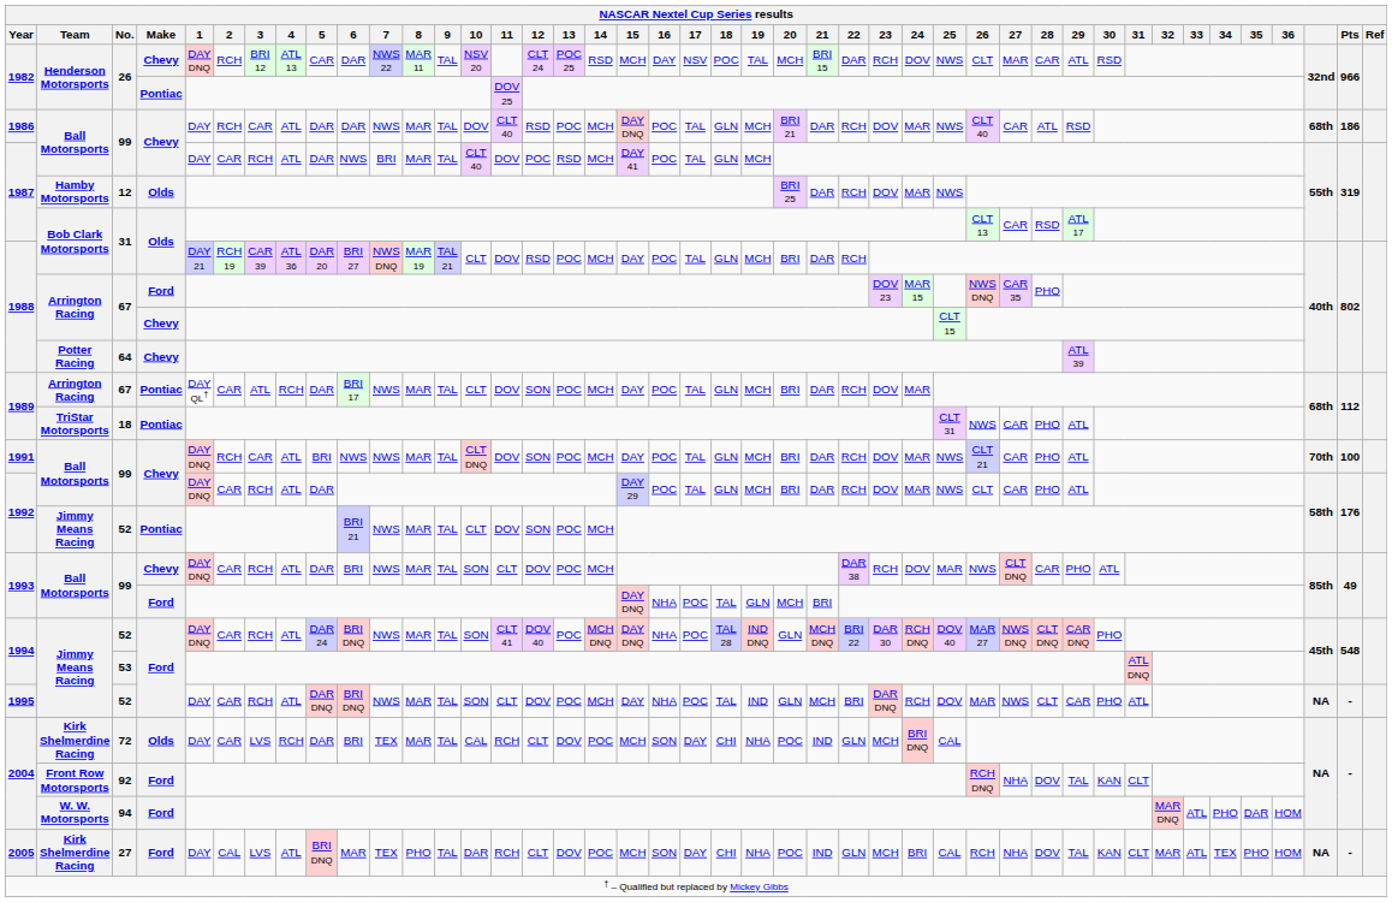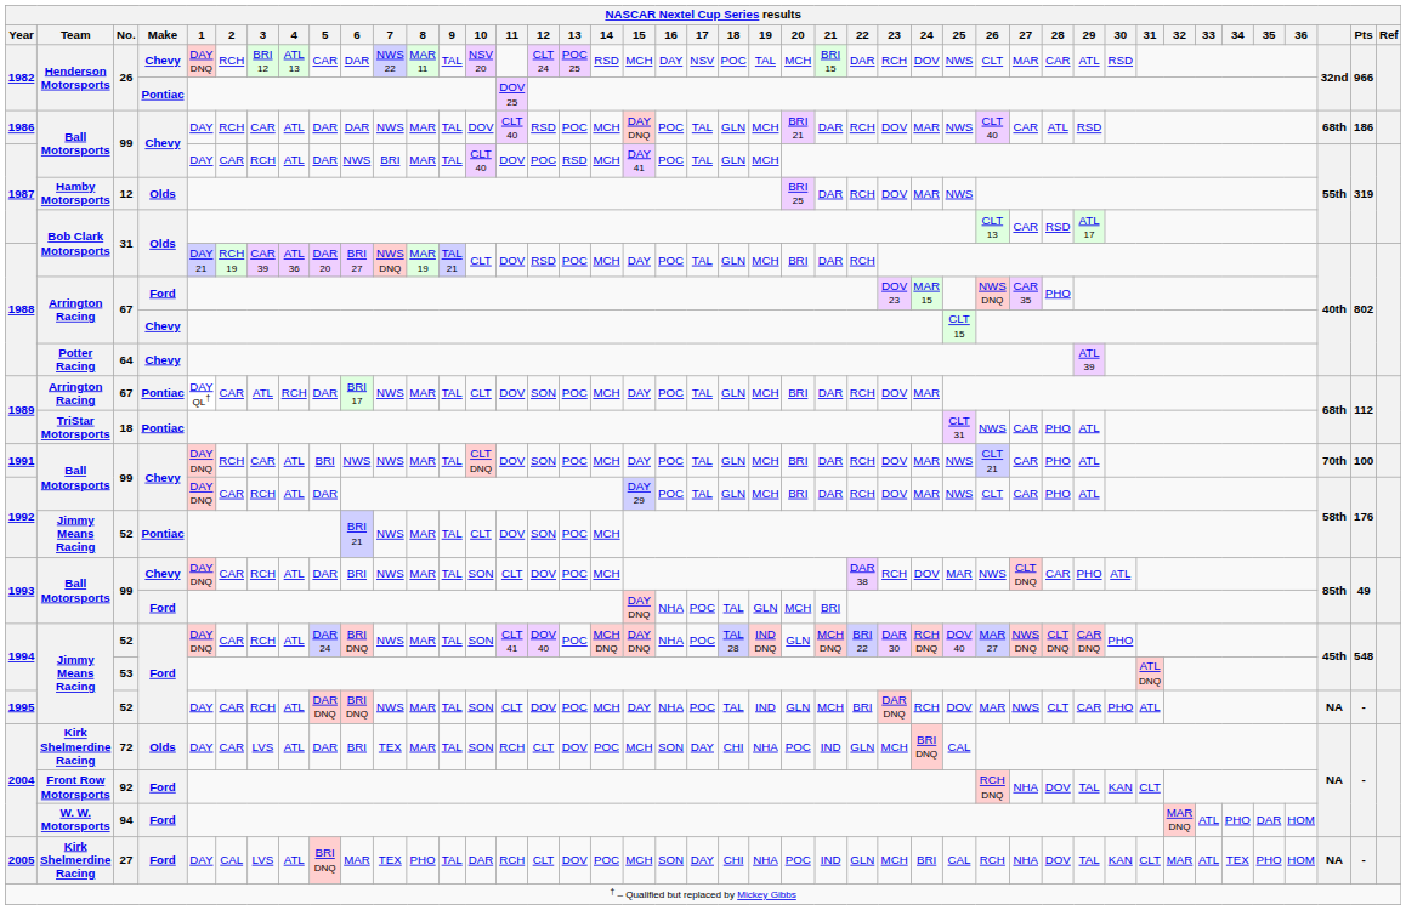 <table class="wikitable" style="text-align:center; font-size:75%">
 <tr>
 <th colspan=45><a href='#'>NASCAR Nextel Cup Series</a> results</th>
 </tr>
 <tr>
 <th>Year</th>
 <th>Team</th>
 <th>No.</th>
 <th>Make</th>
 <th>1</th>
 <th>2</th>
 <th>3</th>
 <th>4</th>
 <th>5</th>
 <th>6</th>
 <th>7</th>
 <th>8</th>
 <th>9</th>
 <th>10</th>
 <th>11</th>
 <th>12</th>
 <th>13</th>
 <th>14</th>
 <th>15</th>
 <th>16</th>
 <th>17</th>
 <th>18</th>
 <th>19</th>
 <th>20</th>
 <th>21</th>
 <th>22</th>
 <th>23</th>
 <th>24</th>
 <th>25</th>
 <th>26</th>
 <th>27</th>
 <th>28</th>
 <th>29</th>
 <th>30</th>
 <th>31</th>
 <th>32</th>
 <th>33</th>
 <th>34</th>
 <th>35</th>
 <th>36</th>
 <th></th>
 <th>Pts</th>
 <th>Ref</th>
 </tr>
 <tr>
 <th rowspan=2><a href='#'>1982</a></th>
 <th rowspan=2><a href='#'>Henderson Motorsports</a></th>
 <th rowspan=2>26</th>
 <th><a href='#'>Chevy</a></th>
 <td style="background:#FFCFCF;"><a href='#'>DAY</a><br><small>DNQ</small></td>
 <td><a href='#'>RCH</a></td>
 <td style="background:#DFFFDF;"><a href='#'>BRI</a><br><small>12</small></td>
 <td style="background:#DFFFDF;"><a href='#'>ATL</a><br><small>13</small></td>
 <td><a href='#'>CAR</a></td>
 <td><a href='#'>DAR</a></td>
 <td style="background:#CFCFFF;"><a href='#'>NWS</a><br><small>22</small></td>
 <td style="background:#DFFFDF;"><a href='#'>MAR</a><br><small>11</small></td>
 <td><a href='#'>TAL</a></td>
 <td style="background:#EFCFFF;"><a href='#'>NSV</a><br><small>20</small></td>
 <td></td>
 <td style="background:#EFCFFF;"><a href='#'>CLT</a><br><small>24</small></td>
 <td style="background:#EFCFFF;"><a href='#'>POC</a><br><small>25</small></td>
 <td><a href='#'>RSD</a></td>
 <td><a href='#'>MCH</a></td>
 <td><a href='#'>DAY</a></td>
 <td><a href='#'>NSV</a></td>
 <td><a href='#'>POC</a></td>
 <td><a href='#'>TAL</a></td>
 <td><a href='#'>MCH</a></td>
 <td style="background:#DFFFDF;"><a href='#'>BRI</a><br><small>15</small></td>
 <td><a href='#'>DAR</a></td>
 <td><a href='#'>RCH</a></td>
 <td><a href='#'>DOV</a></td>
 <td><a href='#'>NWS</a></td>
 <td><a href='#'>CLT</a></td>
 <td><a href='#'>MAR</a></td>
 <td><a href='#'>CAR</a></td>
 <td><a href='#'>ATL</a></td>
 <td><a href='#'>RSD</a></td>
 <td colspan=6></td>
 <th rowspan=2>32nd</th>
 <th rowspan=2>966</th>
 <th rowspan=2></th>
 </tr>
 <tr>
 <th><a href='#'>Pontiac</a></th>
 <td colspan=10></td>
 <td style="background:#EFCFFF;"><a href='#'>DOV</a><br><small>25</small></td>
 <td colspan=25></td>
 </tr>
 <tr>
 <th><a href='#'>1986</a></th>
 <th rowspan=2><a href='#'>Ball Motorsports</a></th>
 <th rowspan=2>99</th>
 <th rowspan=2><a href='#'>Chevy</a></th>
 <td><a href='#'>DAY</a></td>
 <td><a href='#'>RCH</a></td>
 <td><a href='#'>CAR</a></td>
 <td><a href='#'>ATL</a></td>
 <td><a href='#'>DAR</a></td>
 <td><a href='#'>DAR</a></td>
 <td><a href='#'>NWS</a></td>
 <td><a href='#'>MAR</a></td>
 <td><a href='#'>TAL</a></td>
 <td><a href='#'>DOV</a></td>
 <td style="background:#EFCFFF;"><a href='#'>CLT</a><br><small>40</small></td>
 <td><a href='#'>RSD</a></td>
 <td><a href='#'>POC</a></td>
 <td><a href='#'>MCH</a></td>
 <td style="background:#FFCFCF;"><a href='#'>DAY</a><br><small>DNQ</small></td>
 <td><a href='#'>POC</a></td>
 <td><a href='#'>TAL</a></td>
 <td><a href='#'>GLN</a></td>
 <td><a href='#'>MCH</a></td>
 <td style="background:#EFCFFF;"><a href='#'>BRI</a><br><small>21</small></td>
 <td><a href='#'>DAR</a></td>
 <td><a href='#'>RCH</a></td>
 <td><a href='#'>DOV</a></td>
 <td><a href='#'>MAR</a></td>
 <td><a href='#'>NWS</a></td>
 <td style="background:#EFCFFF;"><a href='#'>CLT</a><br><small>40</small></td>
 <td><a href='#'>CAR</a></td>
 <td><a href='#'>ATL</a></td>
 <td><a href='#'>RSD</a></td>
 <td colspan=7></td>
 <th>68th</th>
 <th>186</th>
 <th></th>
 </tr>
 <tr>
 <th rowspan=3><a href='#'>1987</a></th>
 <td><a href='#'>DAY</a></td>
 <td><a href='#'>CAR</a></td>
 <td><a href='#'>RCH</a></td>
 <td><a href='#'>ATL</a></td>
 <td><a href='#'>DAR</a></td>
 <td><a href='#'>NWS</a></td>
 <td><a href='#'>BRI</a></td>
 <td><a href='#'>MAR</a></td>
 <td><a href='#'>TAL</a></td>
 <td style="background:#EFCFFF;"><a href='#'>CLT</a><br><small>40</small></td>
 <td><a href='#'>DOV</a></td>
 <td><a href='#'>POC</a></td>
 <td><a href='#'>RSD</a></td>
 <td><a href='#'>MCH</a></td>
 <td style="background:#EFCFFF;"><a href='#'>DAY</a><br><small>41</small></td>
 <td><a href='#'>POC</a></td>
 <td><a href='#'>TAL</a></td>
 <td><a href='#'>GLN</a></td>
 <td><a href='#'>MCH</a></td>
 <td colspan=17></td>
 <th rowspan=3>55th</th>
 <th rowspan=3>319</th>
 <th rowspan=3></th>
 </tr>
 <tr>
 <th><a href='#'>Hamby Motorsports</a></th>
 <th>12</th>
 <th><a href='#'>Olds</a></th>
 <td colspan=19></td>
 <td style="background:#EFCFFF;"><a href='#'>BRI</a><br><small>25</small></td>
 <td><a href='#'>DAR</a></td>
 <td><a href='#'>RCH</a></td>
 <td><a href='#'>DOV</a></td>
 <td><a href='#'>MAR</a></td>
 <td><a href='#'>NWS</a></td>
 <td colspan=11></td>
 </tr>
 <tr>
 <th rowspan=2><a href='#'>Bob Clark Motorsports</a></th>
 <th rowspan=2>31</th>
 <th rowspan=2><a href='#'>Olds</a></th>
 <td colspan=25></td>
 <td style="background:#DFFFDF;"><a href='#'>CLT</a><br><small>13</small></td>
 <td><a href='#'>CAR</a></td>
 <td><a href='#'>RSD</a></td>
 <td style="background:#DFFFDF;"><a href='#'>ATL</a><br><small>17</small></td>
 <td colspan=7></td>
 </tr>
 <tr>
 <th rowspan=4><a href='#'>1988</a></th>
 <td style="background:#CFCFFF;"><a href='#'>DAY</a><br><small>21</small></td>
 <td style="background:#DFFFDF;"><a href='#'>RCH</a><br><small>19</small></td>
 <td style="background:#EFCFFF;"><a href='#'>CAR</a><br><small>39</small></td>
 <td style="background:#EFCFFF;"><a href='#'>ATL</a><br><small>36</small></td>
 <td style="background:#EFCFFF;"><a href='#'>DAR</a><br><small>20</small></td>
 <td style="background:#EFCFFF;"><a href='#'>BRI</a><br><small>27</small></td>
 <td style="background:#FFCFCF;"><a href='#'>NWS</a><br><small>DNQ</small></td>
 <td style="background:#DFFFDF;"><a href='#'>MAR</a><br><small>19</small></td>
 <td style="background:#CFCFFF;"><a href='#'>TAL</a><br><small>21</small></td>
 <td><a href='#'>CLT</a></td>
 <td><a href='#'>DOV</a></td>
 <td><a href='#'>RSD</a></td>
 <td><a href='#'>POC</a></td>
 <td><a href='#'>MCH</a></td>
 <td><a href='#'>DAY</a></td>
 <td><a href='#'>POC</a></td>
 <td><a href='#'>TAL</a></td>
 <td><a href='#'>GLN</a></td>
 <td><a href='#'>MCH</a></td>
 <td><a href='#'>BRI</a></td>
 <td><a href='#'>DAR</a></td>
 <td><a href='#'>RCH</a></td>
 <td colspan=14></td>
 <th rowspan=4>40th</th>
 <th rowspan=4>802</th>
 <th rowspan=4></th>
 </tr>
 <tr>
 <th rowspan=2><a href='#'>Arrington Racing</a></th>
 <th rowspan=2>67</th>
 <th><a href='#'>Ford</a></th>
 <td colspan=22></td>
 <td style="background:#EFCFFF;"><a href='#'>DOV</a><br><small>23</small></td>
 <td style="background:#DFFFDF;"><a href='#'>MAR</a><br><small>15</small></td>
 <td></td>
 <td style="background:#FFCFCF;"><a href='#'>NWS</a><br><small>DNQ</small></td>
 <td style="background:#EFCFFF;"><a href='#'>CAR</a><br><small>35</small></td>
 <td><a href='#'>PHO</a></td>
 <td colspan=8></td>
 </tr>
 <tr>
 <th><a href='#'>Chevy</a></th>
 <td colspan=24></td>
 <td style="background:#DFFFDF;"><a href='#'>CLT</a><br><small>15</small></td>
 <td colspan=11></td>
 </tr>
 <tr>
 <th><a href='#'>Potter Racing</a></th>
 <th>64</th>
 <th><a href='#'>Chevy</a></th>
 <td colspan=28></td>
 <td style="background:#EFCFFF;"><a href='#'>ATL</a><br><small>39</small></td>
 <td colspan=7></td>
 </tr>
 <tr>
 <th rowspan=2><a href='#'>1989</a></th>
 <th><a href='#'>Arrington Racing</a></th>
 <th>67</th>
 <th><a href='#'>Pontiac</a></th>
 <td style="background:#FFFFFF;"><a href='#'>DAY</a><br><small>QL<sup>†</sup></small></td>
 <td><a href='#'>CAR</a></td>
 <td><a href='#'>ATL</a></td>
 <td><a href='#'>RCH</a></td>
 <td><a href='#'>DAR</a></td>
 <td style="background:#DFFFDF;"><a href='#'>BRI</a><br><small>17</small></td>
 <td><a href='#'>NWS</a></td>
 <td><a href='#'>MAR</a></td>
 <td><a href='#'>TAL</a></td>
 <td><a href='#'>CLT</a></td>
 <td><a href='#'>DOV</a></td>
 <td><a href='#'>SON</a></td>
 <td><a href='#'>POC</a></td>
 <td><a href='#'>MCH</a></td>
 <td><a href='#'>DAY</a></td>
 <td><a href='#'>POC</a></td>
 <td><a href='#'>TAL</a></td>
 <td><a href='#'>GLN</a></td>
 <td><a href='#'>MCH</a></td>
 <td><a href='#'>BRI</a></td>
 <td><a href='#'>DAR</a></td>
 <td><a href='#'>RCH</a></td>
 <td><a href='#'>DOV</a></td>
 <td><a href='#'>MAR</a></td>
 <td colspan=12></td>
 <th rowspan=2>68th</th>
 <th rowspan=2>112</th>
 <th rowspan=2></th>
 </tr>
 <tr>
 <th><a href='#'>TriStar Motorsports</a></th>
 <th>18</th>
 <th><a href='#'>Pontiac</a></th>
 <td colspan=24></td>
 <td style="background:#EFCFFF;"><a href='#'>CLT</a><br><small>31</small></td>
 <td><a href='#'>NWS</a></td>
 <td><a href='#'>CAR</a></td>
 <td><a href='#'>PHO</a></td>
 <td><a href='#'>ATL</a></td>
 <td colspan=7></td>
 </tr>
 <tr>
 <th><a href='#'>1991</a></th>
 <th rowspan=2><a href='#'>Ball Motorsports</a></th>
 <th rowspan=2>99</th>
 <th rowspan=2><a href='#'>Chevy</a></th>
 <td style="background:#FFCFCF;"><a href='#'>DAY</a><br><small>DNQ</small></td>
 <td><a href='#'>RCH</a></td>
 <td><a href='#'>CAR</a></td>
 <td><a href='#'>ATL</a></td>
 <td><a href='#'>BRI</a></td>
 <td><a href='#'>NWS</a></td>
 <td><a href='#'>NWS</a></td>
 <td><a href='#'>MAR</a></td>
 <td><a href='#'>TAL</a></td>
 <td style="background:#FFCFCF;"><a href='#'>CLT</a><br><small>DNQ</small></td>
 <td><a href='#'>DOV</a></td>
 <td><a href='#'>SON</a></td>
 <td><a href='#'>POC</a></td>
 <td><a href='#'>MCH</a></td>
 <td><a href='#'>DAY</a></td>
 <td><a href='#'>POC</a></td>
 <td><a href='#'>TAL</a></td>
 <td><a href='#'>GLN</a></td>
 <td><a href='#'>MCH</a></td>
 <td><a href='#'>BRI</a></td>
 <td><a href='#'>DAR</a></td>
 <td><a href='#'>RCH</a></td>
 <td><a href='#'>DOV</a></td>
 <td><a href='#'>MAR</a></td>
 <td><a href='#'>NWS</a></td>
 <td style="background:#CFCFFF;"><a href='#'>CLT</a><br><small>21</small></td>
 <td><a href='#'>CAR</a></td>
 <td><a href='#'>PHO</a></td>
 <td><a href='#'>ATL</a></td>
 <td colspan=7></td>
 <th>70th</th>
 <th>100</th>
 <th></th>
 </tr>
 <tr>
 <th rowspan=2><a href='#'>1992</a></th>
 <td style="background:#FFCFCF;"><a href='#'>DAY</a><br><small>DNQ</small></td>
 <td><a href='#'>CAR</a></td>
 <td><a href='#'>RCH</a></td>
 <td><a href='#'>ATL</a></td>
 <td><a href='#'>DAR</a></td>
 <td colspan=9></td>
 <td style="background:#CFCFFF;"><a href='#'>DAY</a><br><small>29</small></td>
 <td><a href='#'>POC</a></td>
 <td><a href='#'>TAL</a></td>
 <td><a href='#'>GLN</a></td>
 <td><a href='#'>MCH</a></td>
 <td><a href='#'>BRI</a></td>
 <td><a href='#'>DAR</a></td>
 <td><a href='#'>RCH</a></td>
 <td><a href='#'>DOV</a></td>
 <td><a href='#'>MAR</a></td>
 <td><a href='#'>NWS</a></td>
 <td><a href='#'>CLT</a></td>
 <td><a href='#'>CAR</a></td>
 <td><a href='#'>PHO</a></td>
 <td><a href='#'>ATL</a></td>
 <td colspan=7></td>
 <th rowspan=2>58th</th>
 <th rowspan=2>176</th>
 <th rowspan=2></th>
 </tr>
 <tr>
 <th><a href='#'>Jimmy Means Racing</a></th>
 <th>52</th>
 <th><a href='#'>Pontiac</a></th>
 <td colspan=5></td>
 <td style="background:#CFCFFF;"><a href='#'>BRI</a><br><small>21</small></td>
 <td><a href='#'>NWS</a></td>
 <td><a href='#'>MAR</a></td>
 <td><a href='#'>TAL</a></td>
 <td><a href='#'>CLT</a></td>
 <td><a href='#'>DOV</a></td>
 <td><a href='#'>SON</a></td>
 <td><a href='#'>POC</a></td>
 <td><a href='#'>MCH</a></td>
 <td colspan=22></td>
 </tr>
 <tr>
 <th rowspan=2><a href='#'>1993</a></th>
 <th rowspan=2><a href='#'>Ball Motorsports</a></th>
 <th rowspan=2>99</th>
 <th><a href='#'>Chevy</a></th>
 <td style="background:#FFCFCF;"><a href='#'>DAY</a><br><small>DNQ</small></td>
 <td><a href='#'>CAR</a></td>
 <td><a href='#'>RCH</a></td>
 <td><a href='#'>ATL</a></td>
 <td><a href='#'>DAR</a></td>
 <td><a href='#'>BRI</a></td>
 <td><a href='#'>NWS</a></td>
 <td><a href='#'>MAR</a></td>
 <td><a href='#'>TAL</a></td>
 <td><a href='#'>SON</a></td>
 <td><a href='#'>CLT</a></td>
 <td><a href='#'>DOV</a></td>
 <td><a href='#'>POC</a></td>
 <td><a href='#'>MCH</a></td>
 <td colspan=7></td>
 <td style="background:#EFCFFF;"><a href='#'>DAR</a><br><small>38</small></td>
 <td><a href='#'>RCH</a></td>
 <td><a href='#'>DOV</a></td>
 <td><a href='#'>MAR</a></td>
 <td><a href='#'>NWS</a></td>
 <td style="background:#FFCFCF;"><a href='#'>CLT</a><br><small>DNQ</small></td>
 <td><a href='#'>CAR</a></td>
 <td><a href='#'>PHO</a></td>
 <td><a href='#'>ATL</a></td>
 <td colspan=6></td>
 <th rowspan=2>85th</th>
 <th rowspan=2>49</th>
 <th rowspan=2></th>
 </tr>
 <tr>
 <th><a href='#'>Ford</a></th>
 <td colspan=14></td>
 <td style="background:#FFCFCF;"><a href='#'>DAY</a><br><small>DNQ</small></td>
 <td><a href='#'>NHA</a></td>
 <td><a href='#'>POC</a></td>
 <td><a href='#'>TAL</a></td>
 <td><a href='#'>GLN</a></td>
 <td><a href='#'>MCH</a></td>
 <td><a href='#'>BRI</a></td>
 <td colspan=15></td>
 </tr>
 <tr>
 <th rowspan=2><a href='#'>1994</a></th>
 <th rowspan=3><a href='#'>Jimmy Means Racing</a></th>
 <th>52</th>
 <th rowspan=3><a href='#'>Ford</a></th>
 <td style="background:#FFCFCF;"><a href='#'>DAY</a><br><small>DNQ</small></td>
 <td><a href='#'>CAR</a></td>
 <td><a href='#'>RCH</a></td>
 <td><a href='#'>ATL</a></td>
 <td style="background:#CFCFFF;"><a href='#'>DAR</a><br><small>24</small></td>
 <td style="background:#FFCFCF;"><a href='#'>BRI</a><br><small>DNQ</small></td>
 <td><a href='#'>NWS</a></td>
 <td><a href='#'>MAR</a></td>
 <td><a href='#'>TAL</a></td>
 <td><a href='#'>SON</a></td>
 <td style="background:#EFCFFF;"><a href='#'>CLT</a><br><small>41</small></td>
 <td style="background:#EFCFFF;"><a href='#'>DOV</a><br><small>40</small></td>
 <td><a href='#'>POC</a></td>
 <td style="background:#FFCFCF;"><a href='#'>MCH</a><br><small>DNQ</small></td>
 <td style="background:#FFCFCF;"><a href='#'>DAY</a><br><small>DNQ</small></td>
 <td><a href='#'>NHA</a></td>
 <td><a href='#'>POC</a></td>
 <td style="background:#CFCFFF;"><a href='#'>TAL</a><br><small>28</small></td>
 <td style="background:#FFCFCF;"><a href='#'>IND</a><br><small>DNQ</small></td>
 <td><a href='#'>GLN</a></td>
 <td style="background:#FFCFCF;"><a href='#'>MCH</a><br><small>DNQ</small></td>
 <td style="background:#CFCFFF;"><a href='#'>BRI</a><br><small>22</small></td>
 <td style="background:#EFCFFF;"><a href='#'>DAR</a><br><small>30</small></td>
 <td style="background:#FFCFCF;"><a href='#'>RCH</a><br><small>DNQ</small></td>
 <td style="background:#EFCFFF;"><a href='#'>DOV</a><br><small>40</small></td>
 <td style="background:#CFCFFF;"><a href='#'>MAR</a><br><small>27</small></td>
 <td style="background:#FFCFCF;"><a href='#'>NWS</a><br><small>DNQ</small></td>
 <td style="background:#FFCFCF;"><a href='#'>CLT</a><br><small>DNQ</small></td>
 <td style="background:#FFCFCF;"><a href='#'>CAR</a><br><small>DNQ</small></td>
 <td><a href='#'>PHO</a></td>
 <td colspan=6></td>
 <th rowspan=2>45th</th>
 <th rowspan=2>548</th>
 <th rowspan=2></th>
 </tr>
 <tr>
 <th>53</th>
 <td colspan=30></td>
 <td style="background:#FFCFCF;"><a href='#'>ATL</a><br><small>DNQ</small></td>
 <td colspan=5></td>
 </tr>
 <tr>
 <th><a href='#'>1995</a></th>
 <th>52</th>
 <td><a href='#'>DAY</a></td>
 <td><a href='#'>CAR</a></td>
 <td><a href='#'>RCH</a></td>
 <td><a href='#'>ATL</a></td>
 <td style="background:#FFCFCF;"><a href='#'>DAR</a><br><small>DNQ</small></td>
 <td style="background:#FFCFCF;"><a href='#'>BRI</a><br><small>DNQ</small></td>
 <td><a href='#'>NWS</a></td>
 <td><a href='#'>MAR</a></td>
 <td><a href='#'>TAL</a></td>
 <td><a href='#'>SON</a></td>
 <td><a href='#'>CLT</a></td>
 <td><a href='#'>DOV</a></td>
 <td><a href='#'>POC</a></td>
 <td><a href='#'>MCH</a></td>
 <td><a href='#'>DAY</a></td>
 <td><a href='#'>NHA</a></td>
 <td><a href='#'>POC</a></td>
 <td><a href='#'>TAL</a></td>
 <td><a href='#'>IND</a></td>
 <td><a href='#'>GLN</a></td>
 <td><a href='#'>MCH</a></td>
 <td><a href='#'>BRI</a></td>
 <td style="background:#FFCFCF;"><a href='#'>DAR</a><br><small>DNQ</small></td>
 <td><a href='#'>RCH</a></td>
 <td><a href='#'>DOV</a></td>
 <td><a href='#'>MAR</a></td>
 <td><a href='#'>NWS</a></td>
 <td><a href='#'>CLT</a></td>
 <td><a href='#'>CAR</a></td>
 <td><a href='#'>PHO</a></td>
 <td><a href='#'>ATL</a></td>
 <td colspan=5></td>
 <th>NA</th>
 <th>-</th>
 <th></th>
 </tr>
 <tr>
 <th rowspan=3><a href='#'>2004</a></th>
 <th><a href='#'>Kirk Shelmerdine Racing</a></th>
 <th>72</th>
 <th><a href='#'>Olds</a></th>
 <td><a href='#'>DAY</a></td>
 <td><a href='#'>CAR</a></td>
 <td><a href='#'>LVS</a></td>
-<td><a href='#'>RCH</a></td>
+<td><a href='#'>ATL</a></td>
 <td><a href='#'>DAR</a></td>
 <td><a href='#'>BRI</a></td>
 <td><a href='#'>TEX</a></td>
 <td><a href='#'>MAR</a></td>
 <td><a href='#'>TAL</a></td>
-<td><a href='#'>CAL</a></td>
+<td><a href='#'>SON</a></td>
 <td><a href='#'>RCH</a></td>
 <td><a href='#'>CLT</a></td>
 <td><a href='#'>DOV</a></td>
 <td><a href='#'>POC</a></td>
 <td><a href='#'>MCH</a></td>
 <td><a href='#'>SON</a></td>
 <td><a href='#'>DAY</a></td>
 <td><a href='#'>CHI</a></td>
 <td><a href='#'>NHA</a></td>
 <td><a href='#'>POC</a></td>
 <td><a href='#'>IND</a></td>
 <td><a href='#'>GLN</a></td>
 <td><a href='#'>MCH</a></td>
 <td style="background:#FFCFCF;"><a href='#'>BRI</a><br><small>DNQ</small></td>
 <td><a href='#'>CAL</a></td>
 <td colspan=11></td>
 <th rowspan=3>NA</th>
 <th rowspan=3>-</th>
 <th rowspan=3></th>
 </tr>
 <tr>
 <th><a href='#'>Front Row Motorsports</a></th>
 <th>92</th>
 <th><a href='#'>Ford</a></th>
 <td colspan=25></td>
 <td style="background:#FFCFCF;"><a href='#'>RCH</a><br><small>DNQ</small></td>
 <td><a href='#'>NHA</a></td>
 <td><a href='#'>DOV</a></td>
 <td><a href='#'>TAL</a></td>
 <td><a href='#'>KAN</a></td>
 <td><a href='#'>CLT</a></td>
 <td colspan=5></td>
 </tr>
 <tr>
 <th><a href='#'>W. W. Motorsports</a></th>
 <th>94</th>
 <th><a href='#'>Ford</a></th>
 <td colspan=31></td>
 <td style="background:#FFCFCF;"><a href='#'>MAR</a><br><small>DNQ</small></td>
 <td><a href='#'>ATL</a></td>
 <td><a href='#'>PHO</a></td>
 <td><a href='#'>DAR</a></td>
 <td><a href='#'>HOM</a></td>
 </tr>
 <tr>
 <th><a href='#'>2005</a></th>
 <th><a href='#'>Kirk Shelmerdine Racing</a></th>
 <th>27</th>
 <th><a href='#'>Ford</a></th>
 <td><a href='#'>DAY</a></td>
 <td><a href='#'>CAL</a></td>
 <td><a href='#'>LVS</a></td>
 <td><a href='#'>ATL</a></td>
 <td style="background:#FFCFCF;"><a href='#'>BRI</a><br><small>DNQ</small></td>
 <td><a href='#'>MAR</a></td>
 <td><a href='#'>TEX</a></td>
 <td><a href='#'>PHO</a></td>
 <td><a href='#'>TAL</a></td>
 <td><a href='#'>DAR</a></td>
 <td><a href='#'>RCH</a></td>
 <td><a href='#'>CLT</a></td>
 <td><a href='#'>DOV</a></td>
 <td><a href='#'>POC</a></td>
 <td><a href='#'>MCH</a></td>
 <td><a href='#'>SON</a></td>
 <td><a href='#'>DAY</a></td>
 <td><a href='#'>CHI</a></td>
 <td><a href='#'>NHA</a></td>
 <td><a href='#'>POC</a></td>
 <td><a href='#'>IND</a></td>
 <td><a href='#'>GLN</a></td>
 <td><a href='#'>MCH</a></td>
 <td><a href='#'>BRI</a></td>
 <td><a href='#'>CAL</a></td>
 <td><a href='#'>RCH</a></td>
 <td><a href='#'>NHA</a></td>
 <td><a href='#'>DOV</a></td>
 <td><a href='#'>TAL</a></td>
 <td><a href='#'>KAN</a></td>
 <td><a href='#'>CLT</a></td>
 <td><a href='#'>MAR</a></td>
 <td><a href='#'>ATL</a></td>
 <td><a href='#'>TEX</a></td>
 <td><a href='#'>PHO</a></td>
 <td><a href='#'>HOM</a></td>
 <th>NA</th>
 <th>-</th>
 <th></th>
 </tr>
 <tr>
 <td colspan=43><small><sup>†</sup> – Qualified but replaced by <a href='#'>Mickey Gibbs</a></small></td>
 </tr>
 </table>
